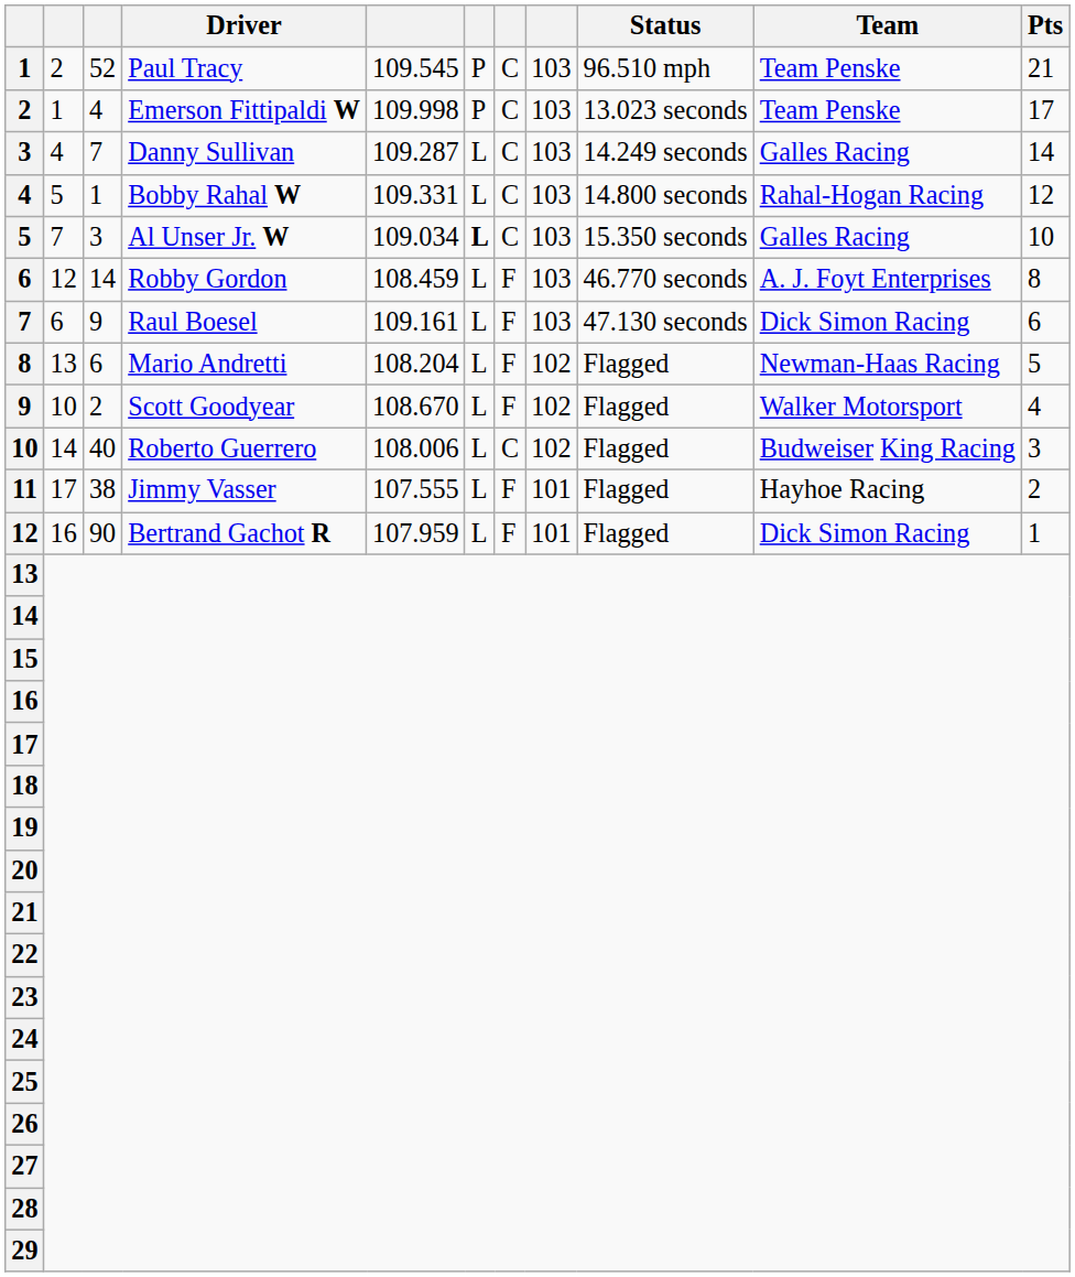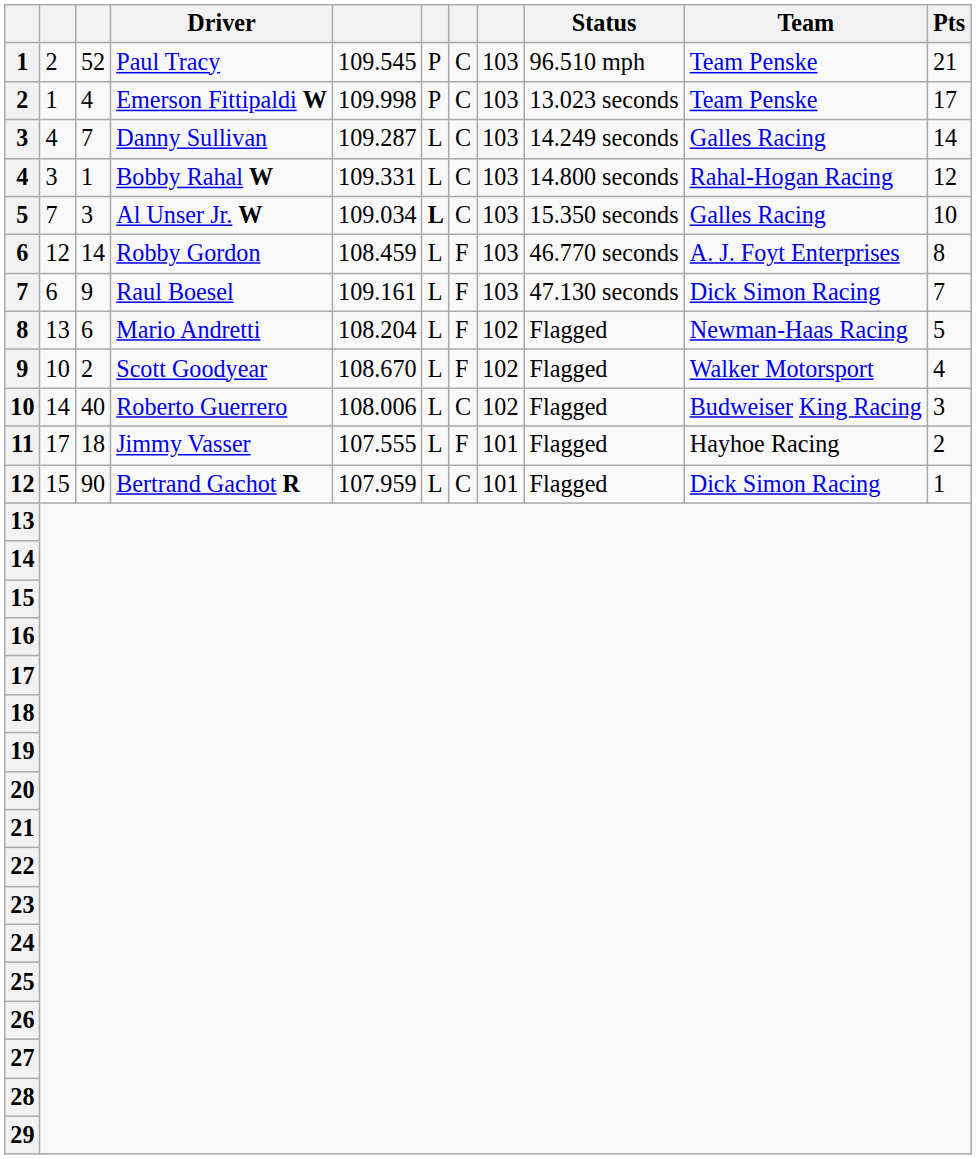 <table class="wikitable">
 <tr>
 <th></th>
 <th></th>
 <th></th>
 <th>Driver</th>
 <th></th>
 <th></th>
 <th></th>
 <th></th>
 <th>Status</th>
 <th>Team</th>
 <th>Pts</th>
 </tr>
 <tr>
 <th>1</th>
 <td>2</td>
 <td>52</td>
 <td> <a href='#'>Paul Tracy</a></td>
 <td>109.545</td>
 <td>P</td>
 <td>C</td>
 <td>103</td>
 <td>96.510 mph</td>
 <td><a href='#'>Team Penske</a></td>
 <td>21</td>
 </tr>
 <tr>
 <th>2</th>
 <td>1</td>
 <td>4</td>
 <td> <a href='#'>Emerson Fittipaldi</a> <strong><span>W</span></strong></td>
 <td>109.998</td>
 <td>P</td>
 <td>C</td>
 <td>103</td>
 <td>13.023 seconds</td>
 <td><a href='#'>Team Penske</a></td>
 <td>17</td>
 </tr>
 <tr>
 <th>3</th>
 <td>4</td>
 <td>7</td>
 <td> <a href='#'>Danny Sullivan</a></td>
 <td>109.287</td>
 <td>L</td>
 <td>C</td>
 <td>103</td>
 <td>14.249 seconds</td>
 <td><a href='#'>Galles Racing</a></td>
 <td>14</td>
 </tr>
 <tr>
 <th>4</th>
-<td>5</td>
+<td>3</td>
 <td>1</td>
 <td> <a href='#'>Bobby Rahal</a> <strong><span>W</span></strong></td>
 <td>109.331</td>
 <td>L</td>
 <td>C</td>
 <td>103</td>
 <td>14.800 seconds</td>
 <td><a href='#'>Rahal-Hogan Racing</a></td>
 <td>12</td>
 </tr>
 <tr>
 <th>5</th>
 <td>7</td>
 <td>3</td>
 <td> <a href='#'>Al Unser Jr.</a> <strong><span>W</span></strong></td>
 <td>109.034</td>
 <td><strong>L</strong></td>
 <td>C</td>
 <td>103</td>
 <td>15.350 seconds</td>
 <td><a href='#'>Galles Racing</a></td>
 <td>10</td>
 </tr>
 <tr>
 <th>6</th>
 <td>12</td>
 <td>14</td>
 <td> <a href='#'>Robby Gordon</a></td>
 <td>108.459</td>
 <td>L</td>
 <td>F</td>
 <td>103</td>
 <td>46.770 seconds</td>
 <td><a href='#'>A. J. Foyt Enterprises</a></td>
 <td>8</td>
 </tr>
 <tr>
 <th>7</th>
 <td>6</td>
 <td>9</td>
 <td> <a href='#'>Raul Boesel</a></td>
 <td>109.161</td>
 <td>L</td>
 <td>F</td>
 <td>103</td>
 <td>47.130 seconds</td>
 <td><a href='#'>Dick Simon Racing</a></td>
-<td>6</td>
+<td>7</td>
 </tr>
 <tr>
 <th>8</th>
 <td>13</td>
 <td>6</td>
 <td> <a href='#'>Mario Andretti</a></td>
 <td>108.204</td>
 <td>L</td>
 <td>F</td>
 <td>102</td>
 <td>Flagged</td>
 <td><a href='#'>Newman-Haas Racing</a></td>
 <td>5</td>
 </tr>
 <tr>
 <th>9</th>
 <td>10</td>
 <td>2</td>
 <td> <a href='#'>Scott Goodyear</a></td>
 <td>108.670</td>
 <td>L</td>
 <td>F</td>
 <td>102</td>
 <td>Flagged</td>
 <td><a href='#'>Walker Motorsport</a></td>
 <td>4</td>
 </tr>
 <tr>
 <th>10</th>
 <td>14</td>
 <td>40</td>
 <td> <a href='#'>Roberto Guerrero</a></td>
 <td>108.006</td>
 <td>L</td>
 <td>C</td>
 <td>102</td>
 <td>Flagged</td>
 <td><a href='#'>Budweiser</a> <a href='#'>King Racing</a></td>
 <td>3</td>
 </tr>
 <tr>
 <th>11</th>
 <td>17</td>
-<td>38</td>
+<td>18</td>
 <td> <a href='#'>Jimmy Vasser</a></td>
 <td>107.555</td>
 <td>L</td>
 <td>F</td>
 <td>101</td>
 <td>Flagged</td>
 <td>Hayhoe Racing</td>
 <td>2</td>
 </tr>
 <tr>
 <th>12</th>
-<td>16</td>
+<td>15</td>
 <td>90</td>
 <td> <a href='#'>Bertrand Gachot</a> <strong><span>R</span></strong></td>
 <td>107.959</td>
 <td>L</td>
-<td>F</td>
+<td>C</td>
 <td>101</td>
 <td>Flagged</td>
 <td><a href='#'>Dick Simon Racing</a></td>
 <td>1</td>
 </tr>
 <tr>
 <th>13</th>
 </tr>
 <tr>
 <th>14</th>
 </tr>
 <tr>
 <th>15</th>
 </tr>
 <tr>
 <th>16</th>
 </tr>
 <tr>
 <th>17</th>
 </tr>
 <tr>
 <th>18</th>
 </tr>
 <tr>
 <th>19</th>
 </tr>
 <tr>
 <th>20</th>
 </tr>
 <tr>
 <th>21</th>
 </tr>
 <tr>
 <th>22</th>
 </tr>
 <tr>
 <th>23</th>
 </tr>
 <tr>
 <th>24</th>
 </tr>
 <tr>
 <th>25</th>
 </tr>
 <tr>
 <th>26</th>
 </tr>
 <tr>
 <th>27</th>
 </tr>
 <tr>
 <th>28</th>
 </tr>
 <tr>
 <th>29</th>
 </tr>
 </table>
